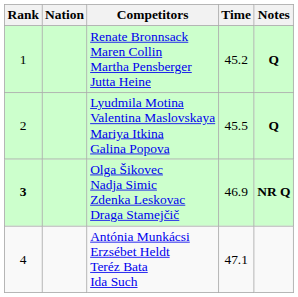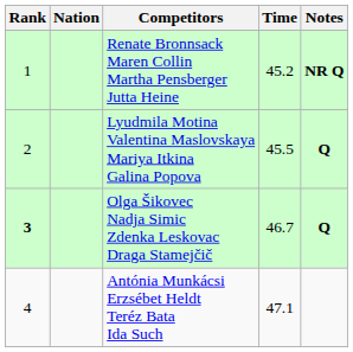 <table class="wikitable sortable" style="text-align:center">
 <tr>
 <th>Rank</th>
 <th>Nation</th>
 <th>Competitors</th>
 <th>Time</th>
 <th>Notes</th>
 </tr>
 <tr bgcolor=ccffcc>
 <td>1</td>
 <td align=left></td>
 <td align=left><a href='#'>Renate Bronnsack</a><br><a href='#'>Maren Collin</a><br><a href='#'>Martha Pensberger</a><br><a href='#'>Jutta Heine</a></td>
 <td>45.2</td>
-<td><strong>Q</strong></td>
+<td><strong>NR Q</strong></td>
 </tr>
 <tr bgcolor=ccffcc>
 <td>2</td>
 <td align=left></td>
 <td align=left><a href='#'>Lyudmila Motina</a><br><a href='#'>Valentina Maslovskaya</a><br><a href='#'>Mariya Itkina</a><br><a href='#'>Galina Popova</a></td>
 <td>45.5</td>
 <td><strong>Q</strong></td>
 </tr>
 <tr bgcolor=ccffcc>
 <td><strong>3</strong></td>
 <td align=left></td>
 <td align=left><a href='#'>Olga Šikovec</a><br><a href='#'>Nadja Simic</a><br><a href='#'>Zdenka Leskovac</a><br><a href='#'>Draga Stamejčič</a></td>
-<td>46.9</td>
-<td><strong>NR Q</strong></td>
+<td>46.7</td>
+<td><strong>Q</strong></td>
 </tr>
 <tr>
 <td>4</td>
 <td align=left></td>
 <td align=left><a href='#'>Antónia Munkácsi</a><br><a href='#'>Erzsébet Heldt</a><br><a href='#'>Teréz Bata</a><br><a href='#'>Ida Such</a></td>
 <td>47.1</td>
 <td></td>
 </tr>
 </table>
